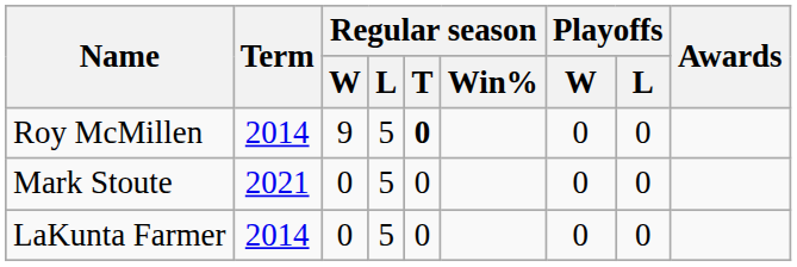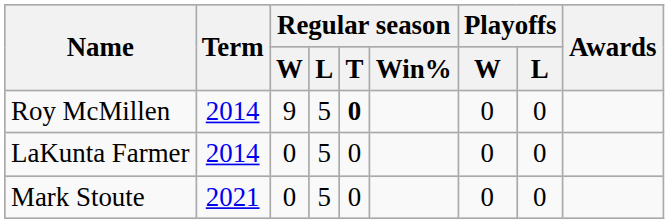 <table class="wikitable" style="text-align:center">
 <tr>
 <th rowspan="2">Name</th>
 <th rowspan="2">Term</th>
 <th colspan="4">Regular season</th>
 <th colspan="2">Playoffs</th>
 <th rowspan="2">Awards</th>
 </tr>
 <tr>
 <th>W</th>
 <th>L</th>
 <th>T</th>
 <th>Win%</th>
 <th>W</th>
 <th>L</th>
 </tr>
 <tr>
 <td align=left>Roy McMillen</td>
 <td><a href='#'>2014</a></td>
 <td>9</td>
 <td>5</td>
 <td><strong>0</strong></td>
 <td></td>
 <td>0</td>
 <td>0</td>
 <td align=left></td>
 </tr>
 <tr>
+<td align=left>LaKunta Farmer</td>
+<td><a href='#'>2014</a></td>
+<td>0</td>
+<td>5</td>
+<td>0</td>
+<td></td>
+<td>0</td>
+<td>0</td>
+<td align=left></td>
+</tr>
+<tr>
 <td align=left>Mark Stoute</td>
 <td><a href='#'>2021</a></td>
 <td>0</td>
 <td>5</td>
 <td>0</td>
 <td></td>
 <td>0</td>
 <td>0</td>
 <td align=left></td>
 </tr>
-<tr>
-<td align=left>LaKunta Farmer</td>
-<td><a href='#'>2014</a></td>
-<td>0</td>
-<td>5</td>
-<td>0</td>
-<td></td>
-<td>0</td>
-<td>0</td>
-<td align=left></td>
-</tr>
 </table>
